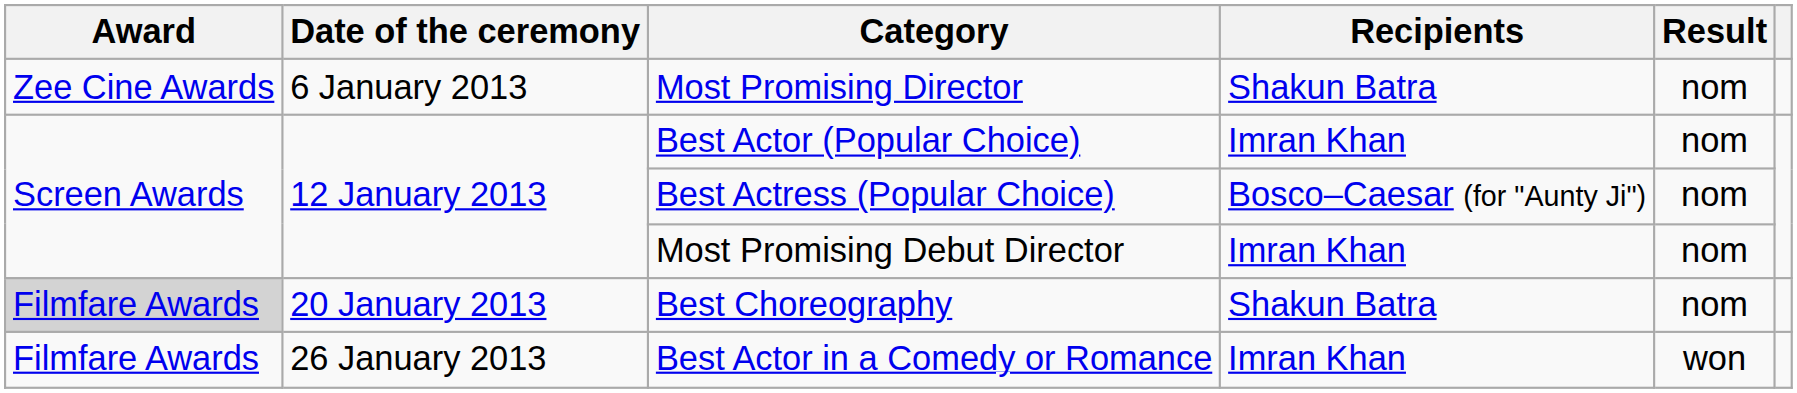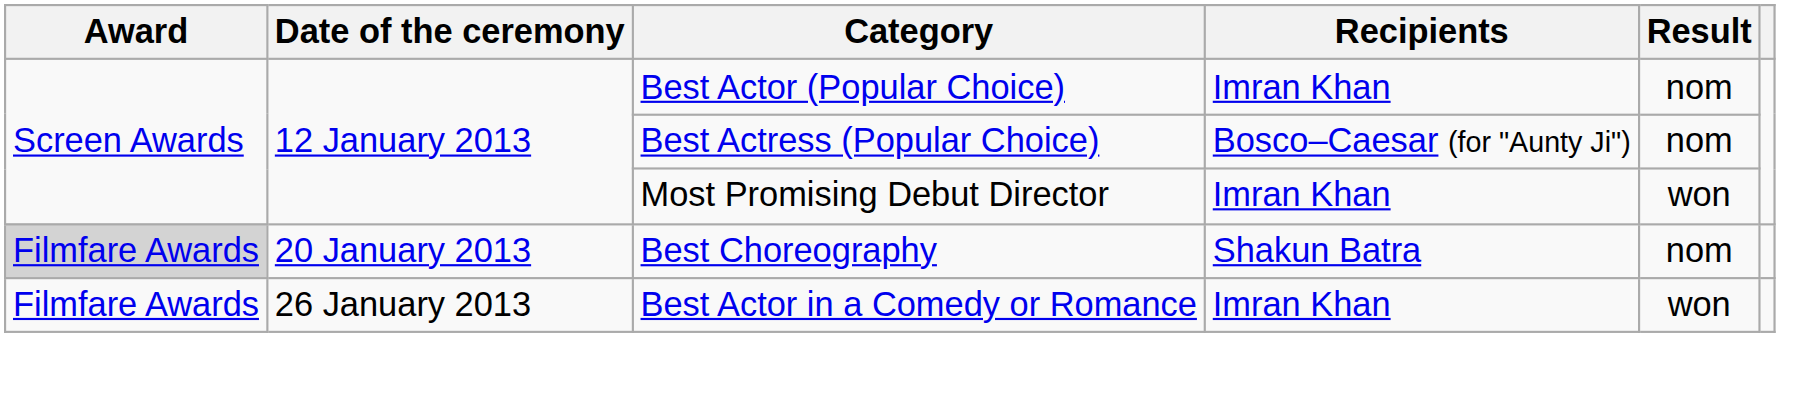 <table class="wikitable plainrowheaders sortable">
 <tr>
 <th scope="col">Award</th>
 <th scope="col">Date of the ceremony</th>
 <th scope="col">Category</th>
 <th scope="col">Recipients</th>
 <th scope="col">Result</th>
 <th class="unsortable" scope="col"></th>
-</tr>
-<tr>
-<td><a href='#'>Zee Cine Awards</a></td>
-<td>6 January 2013</td>
-<td><a href='#'>Most Promising Director</a></td>
-<td><a href='#'>Shakun Batra</a></td>
-<td align="center">nom</td>
-<td></td>
 </tr>
 <tr>
 <td rowspan="3"><a href='#'>Screen Awards</a></td>
 <td rowspan="3"><a href='#'>12 January 2013</a></td>
 <td><a href='#'>Best Actor (Popular Choice)</a></td>
 <td><a href='#'>Imran Khan</a></td>
 <td align="center">nom</td>
 <td rowspan="3"></td>
 </tr>
 <tr>
 <td><a href='#'>Best Actress (Popular Choice)</a></td>
 <td><a href='#'>Bosco–Caesar</a> <small>(for "Aunty Ji")</small></td>
 <td align="center">nom</td>
 </tr>
 <tr>
 <td>Most Promising Debut Director</td>
 <td><a href='#'>Imran Khan</a></td>
-<td align="center">nom</td>
+<td align="center">won</td>
 </tr>
 <tr>
 <td scope="row" style="background: lightgrey;"><a href='#'>Filmfare Awards</a></td>
 <td><a href='#'>20 January 2013</a></td>
 <td><a href='#'>Best Choreography</a></td>
 <td><a href='#'>Shakun Batra</a></td>
 <td align="center">nom</td>
 <td></td>
 </tr>
 <tr>
 <td scope="row"><a href='#'>Filmfare Awards</a></td>
 <td>26 January 2013</td>
 <td><a href='#'>Best Actor in a Comedy or Romance</a></td>
 <td><a href='#'>Imran Khan</a></td>
 <td align="center">won</td>
 <td></td>
 </tr>
 </table>
